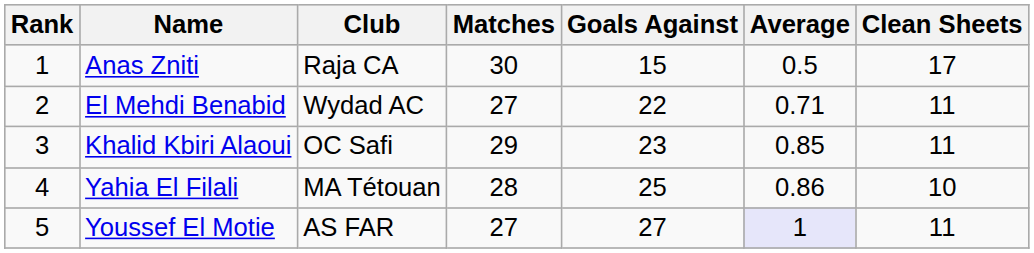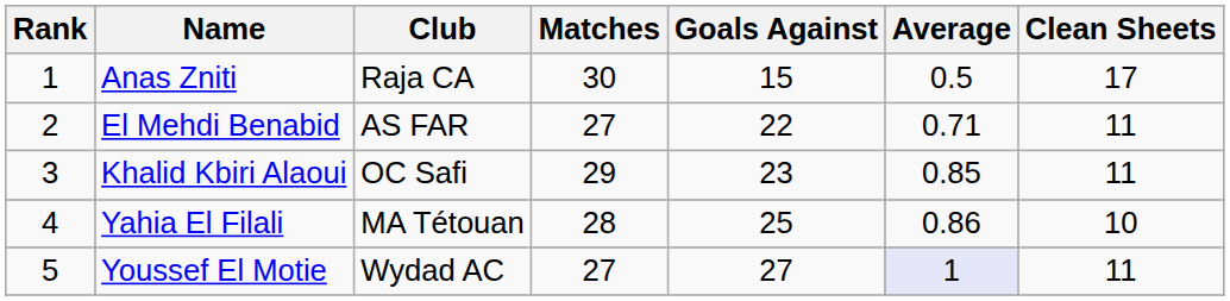 <table class="wikitable" style="text-align:center">
 <tr>
 <th>Rank</th>
 <th>Name</th>
 <th>Club</th>
 <th>Matches</th>
 <th>Goals Against</th>
 <th>Average</th>
 <th>Clean Sheets</th>
 </tr>
 <tr>
 <td>1</td>
 <td align="left"> <a href='#'>Anas Zniti</a></td>
 <td align="left">Raja CA</td>
 <td>30</td>
 <td>15</td>
 <td>0.5</td>
 <td>17</td>
 </tr>
 <tr>
 <td>2</td>
 <td align="left"> <a href='#'>El Mehdi Benabid</a></td>
-<td align="left">Wydad AC</td>
+<td align="left">AS FAR</td>
 <td>27</td>
 <td>22</td>
 <td>0.71</td>
 <td>11</td>
 </tr>
 <tr>
 <td>3</td>
 <td align="left"> <a href='#'>Khalid Kbiri Alaoui</a></td>
 <td align="left">OC Safi</td>
 <td>29</td>
 <td>23</td>
 <td>0.85</td>
 <td>11</td>
 </tr>
 <tr>
 <td>4</td>
 <td align="left"> <a href='#'>Yahia El Filali</a></td>
 <td align="left">MA Tétouan</td>
 <td>28</td>
 <td>25</td>
 <td>0.86</td>
 <td>10</td>
 </tr>
 <tr>
 <td>5</td>
 <td align="left"> <a href='#'>Youssef El Motie</a></td>
-<td align="left">AS FAR</td>
+<td align="left">Wydad AC</td>
 <td>27</td>
 <td>27</td>
 <td style="background: lavender;">1</td>
 <td>11</td>
 </tr>
 </table>
